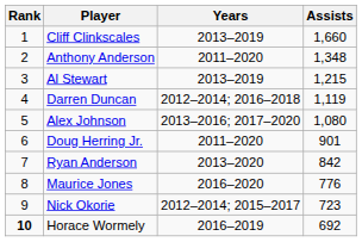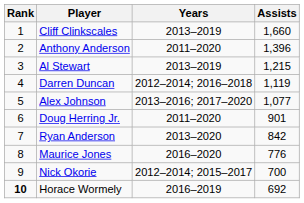 <table class="wikitable" style="font-size:95%;">
 <tr>
 <th>Rank</th>
 <th>Player</th>
 <th align=center>Years</th>
 <th>Assists</th>
 </tr>
 <tr>
 <td align=center>1</td>
 <td> <a href='#'>Cliff Clinkscales</a></td>
 <td align=center>2013–2019</td>
 <td align=center>1,660</td>
 </tr>
 <tr>
 <td align=center>2</td>
 <td> <a href='#'>Anthony Anderson</a></td>
 <td align=center>2011–2020</td>
-<td align=center>1,348</td>
+<td align=center>1,396</td>
 </tr>
 <tr>
 <td style="text-align:center;">3</td>
 <td> <a href='#'>Al Stewart</a></td>
 <td align=center>2013–2019</td>
 <td align=center>1,215</td>
 </tr>
 <tr>
 <td align=center>4</td>
 <td> <a href='#'>Darren Duncan</a></td>
 <td align=center>2012–2014; 2016–2018</td>
 <td align=center>1,119</td>
 </tr>
 <tr>
 <td align=center>5</td>
 <td> <a href='#'>Alex Johnson</a></td>
 <td align=center>2013–2016; 2017–2020</td>
-<td align=center>1,080</td>
+<td align=center>1,077</td>
 </tr>
 <tr>
 <td align=center>6</td>
 <td> <a href='#'>Doug Herring Jr.</a></td>
 <td align=center>2011–2020</td>
 <td align=center>901</td>
 </tr>
 <tr>
 <td align=center>7</td>
 <td> <a href='#'>Ryan Anderson</a></td>
 <td align=center>2013–2020</td>
 <td align=center>842</td>
 </tr>
 <tr>
 <td align=center>8</td>
 <td> <a href='#'>Maurice Jones</a></td>
 <td align=center>2016–2020</td>
 <td align=center>776</td>
 </tr>
 <tr>
 <td align=center>9</td>
 <td> <a href='#'>Nick Okorie</a></td>
 <td align=center>2012–2014; 2015–2017</td>
-<td align=center>723</td>
+<td align=center>700</td>
 </tr>
 <tr>
 <td align=center><strong>10</strong></td>
 <td> Horace Wormely</td>
 <td align=center>2016–2019</td>
 <td align=center>692</td>
 </tr>
 </table>
